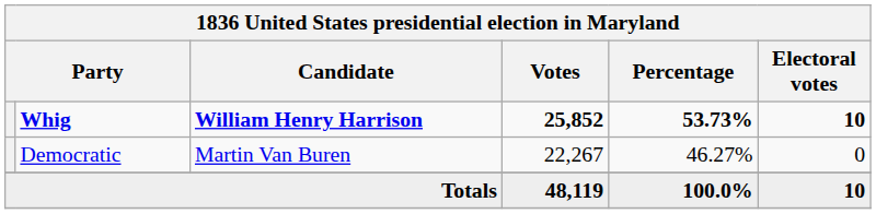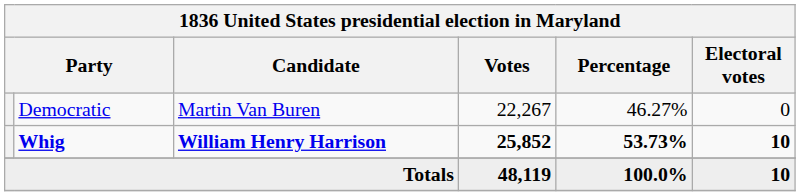 <table class="wikitable" style="font-size: 95%;">
 <tr>
 <th colspan="6">1836 United States presidential election in Maryland</th>
 </tr>
 <tr>
 <th colspan="2" style="width: 15em">Party</th>
 <th style="width: 17em">Candidate</th>
 <th style="width: 5em">Votes</th>
 <th style="width: 7em">Percentage</th>
 <th style="width: 5em">Electoral votes</th>
 </tr>
 <tr>
 <th></th>
+<td style="width: 130px"><a href='#'>Democratic</a></td>
+<td><a href='#'>Martin Van Buren</a></td>
+<td align="right">22,267</td>
+<td align="right">46.27%</td>
+<td align="right">0</td>
+</tr>
+<tr>
+<th></th>
 <td style="width: 130px"><strong><a href='#'>Whig</a></strong></td>
 <td><strong><a href='#'>William Henry Harrison</a></strong></td>
 <td align="right"><strong>25,852</strong></td>
 <td align="right"><strong>53.73%</strong></td>
 <td align="right"><strong>10</strong></td>
-</tr>
-<tr>
-<th></th>
-<td style="width: 130px"><a href='#'>Democratic</a></td>
-<td><a href='#'>Martin Van Buren</a></td>
-<td align="right">22,267</td>
-<td align="right">46.27%</td>
-<td align="right">0</td>
 </tr>
 <tr>
 </tr>
 <tr bgcolor="#EEEEEE">
 <td colspan="3" align="right"><strong>Totals</strong></td>
 <td align="right"><strong>48,119</strong></td>
 <td align="right"><strong>100.0%</strong></td>
 <td align="right"><strong>10</strong></td>
 </tr>
 <tr>
 </tr>
 </table>
